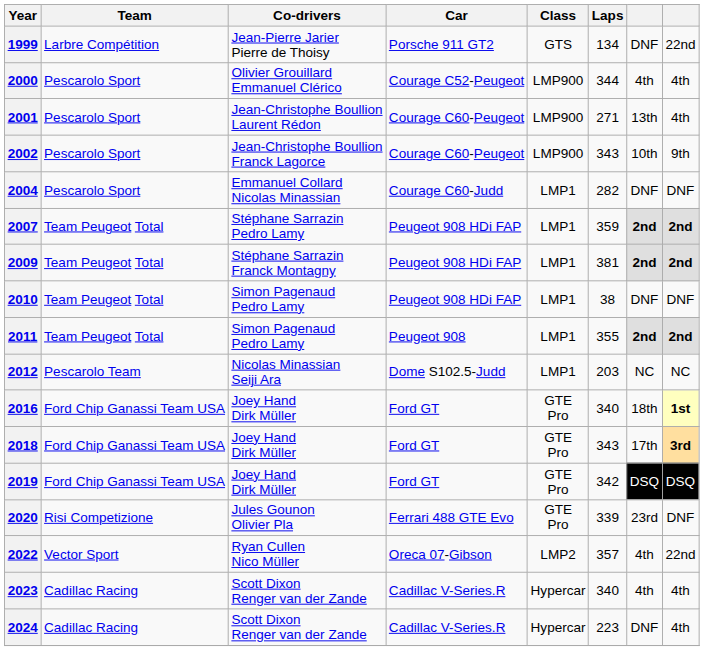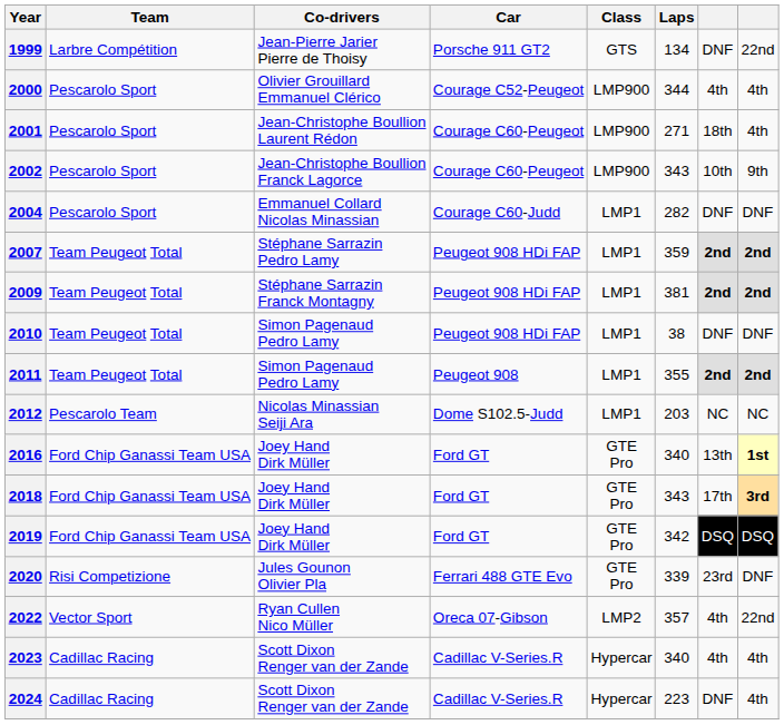 <table class="wikitable" style="text-align:center; font-size:90%">
 <tr>
 <th>Year</th>
 <th>Team</th>
 <th>Co-drivers</th>
 <th>Car</th>
 <th>Class</th>
 <th>Laps</th>
 <th></th>
 <th></th>
 </tr>
 <tr>
 <th><a href='#'>1999</a></th>
 <td align="left"nowrap> <a href='#'>Larbre Compétition</a></td>
 <td align="left"nowrap> <a href='#'>Jean-Pierre Jarier</a><br> Pierre de Thoisy</td>
 <td align="left"nowrap><a href='#'>Porsche 911 GT2</a></td>
 <td>GTS</td>
 <td>134</td>
 <td>DNF</td>
 <td>22nd</td>
 </tr>
 <tr>
 <th><a href='#'>2000</a></th>
 <td align="left"nowrap> <a href='#'>Pescarolo Sport</a></td>
 <td align="left"nowrap> <a href='#'>Olivier Grouillard</a><br> <a href='#'>Emmanuel Clérico</a></td>
 <td align="left"nowrap><a href='#'>Courage C52</a>-<a href='#'>Peugeot</a></td>
 <td>LMP900</td>
 <td>344</td>
 <td>4th</td>
 <td>4th</td>
 </tr>
 <tr>
 <th><a href='#'>2001</a></th>
 <td align="left"nowrap> <a href='#'>Pescarolo Sport</a></td>
 <td align="left"nowrap> <a href='#'>Jean-Christophe Boullion</a><br> <a href='#'>Laurent Rédon</a></td>
 <td align="left"nowrap><a href='#'>Courage C60</a>-<a href='#'>Peugeot</a></td>
 <td>LMP900</td>
 <td>271</td>
-<td>13th</td>
+<td>18th</td>
 <td>4th</td>
 </tr>
 <tr>
 <th><a href='#'>2002</a></th>
 <td align="left"nowrap> <a href='#'>Pescarolo Sport</a></td>
 <td align="left"nowrap> <a href='#'>Jean-Christophe Boullion</a><br> <a href='#'>Franck Lagorce</a></td>
 <td align="left"nowrap><a href='#'>Courage C60</a>-<a href='#'>Peugeot</a></td>
 <td>LMP900</td>
 <td>343</td>
 <td>10th</td>
 <td>9th</td>
 </tr>
 <tr>
 <th><a href='#'>2004</a></th>
 <td align="left"nowrap> <a href='#'>Pescarolo Sport</a></td>
 <td align="left"nowrap> <a href='#'>Emmanuel Collard</a><br> <a href='#'>Nicolas Minassian</a></td>
 <td align="left"nowrap><a href='#'>Courage C60</a>-<a href='#'>Judd</a></td>
 <td>LMP1</td>
 <td>282</td>
 <td>DNF</td>
 <td>DNF</td>
 </tr>
 <tr>
 <th><a href='#'>2007</a></th>
 <td align="left"nowrap> <a href='#'>Team Peugeot</a> <a href='#'>Total</a></td>
 <td align="left"nowrap> <a href='#'>Stéphane Sarrazin</a><br> <a href='#'>Pedro Lamy</a></td>
 <td align="left"nowrap><a href='#'>Peugeot 908 HDi FAP</a></td>
 <td>LMP1</td>
 <td>359</td>
 <td style="background:#DFDFDF;"><strong>2nd</strong></td>
 <td style="background:#DFDFDF;"><strong>2nd</strong></td>
 </tr>
 <tr>
 <th><a href='#'>2009</a></th>
 <td align="left"nowrap> <a href='#'>Team Peugeot</a> <a href='#'>Total</a></td>
 <td align="left"nowrap> <a href='#'>Stéphane Sarrazin</a><br> <a href='#'>Franck Montagny</a></td>
 <td align="left"nowrap><a href='#'>Peugeot 908 HDi FAP</a></td>
 <td>LMP1</td>
 <td>381</td>
 <td style="background:#DFDFDF;"><strong>2nd</strong></td>
 <td style="background:#DFDFDF;"><strong>2nd</strong></td>
 </tr>
 <tr>
 <th><a href='#'>2010</a></th>
 <td align="left"nowrap> <a href='#'>Team Peugeot</a> <a href='#'>Total</a></td>
 <td align="left"nowrap> <a href='#'>Simon Pagenaud</a><br> <a href='#'>Pedro Lamy</a></td>
 <td align="left"nowrap><a href='#'>Peugeot 908 HDi FAP</a></td>
 <td>LMP1</td>
 <td>38</td>
 <td>DNF</td>
 <td>DNF</td>
 </tr>
 <tr>
 <th><a href='#'>2011</a></th>
 <td align="left"nowrap> <a href='#'>Team Peugeot</a> <a href='#'>Total</a></td>
 <td align="left"nowrap> <a href='#'>Simon Pagenaud</a><br> <a href='#'>Pedro Lamy</a></td>
 <td align="left"nowrap><a href='#'>Peugeot 908</a></td>
 <td>LMP1</td>
 <td>355</td>
 <td style="background:#DFDFDF;"><strong>2nd</strong></td>
 <td style="background:#DFDFDF;"><strong>2nd</strong></td>
 </tr>
 <tr>
 <th><a href='#'>2012</a></th>
 <td align="left"nowrap> <a href='#'>Pescarolo Team</a></td>
 <td align="left"nowrap> <a href='#'>Nicolas Minassian</a><br> <a href='#'>Seiji Ara</a></td>
 <td align="left"nowrap><a href='#'>Dome</a> S102.5-<a href='#'>Judd</a></td>
 <td>LMP1</td>
 <td>203</td>
 <td>NC</td>
 <td>NC</td>
 </tr>
 <tr>
 <th><a href='#'>2016</a></th>
 <td align="left"nowrap> <a href='#'>Ford Chip Ganassi Team USA</a></td>
 <td align="left"nowrap> <a href='#'>Joey Hand</a><br> <a href='#'>Dirk Müller</a></td>
 <td align="left"nowrap><a href='#'>Ford GT</a></td>
 <td>GTE<br>Pro</td>
 <td>340</td>
-<td>18th</td>
+<td>13th</td>
 <td style="background:#FFFFBF;"><strong>1st</strong></td>
 </tr>
 <tr>
 <th><a href='#'>2018</a></th>
 <td align="left"nowrap> <a href='#'>Ford Chip Ganassi Team USA</a></td>
 <td align="left"nowrap> <a href='#'>Joey Hand</a><br> <a href='#'>Dirk Müller</a></td>
 <td align="left"nowrap><a href='#'>Ford GT</a></td>
 <td>GTE<br>Pro</td>
 <td>343</td>
 <td>17th</td>
 <td style="background:#FFDF9F;"><strong>3rd</strong></td>
 </tr>
 <tr>
 <th><a href='#'>2019</a></th>
 <td align="left"nowrap> <a href='#'>Ford Chip Ganassi Team USA</a></td>
 <td align="left"nowrap> <a href='#'>Joey Hand</a><br> <a href='#'>Dirk Müller</a></td>
 <td align="left"nowrap><a href='#'>Ford GT</a></td>
 <td>GTE<br>Pro</td>
 <td>342</td>
 <td style="background:#000000; color:white">DSQ</td>
 <td style="background:#000000; color:white">DSQ</td>
 </tr>
 <tr>
 <th><a href='#'>2020</a></th>
 <td align="left"nowrap> <a href='#'>Risi Competizione</a></td>
 <td align="left"nowrap> <a href='#'>Jules Gounon</a><br> <a href='#'>Olivier Pla</a></td>
 <td align="left"nowrap><a href='#'>Ferrari 488 GTE Evo</a></td>
 <td>GTE<br>Pro</td>
 <td>339</td>
 <td>23rd</td>
 <td>DNF</td>
 </tr>
 <tr>
 <th><a href='#'>2022</a></th>
 <td align="left"nowrap> <a href='#'>Vector Sport</a></td>
 <td align="left"nowrap> <a href='#'>Ryan Cullen</a><br> <a href='#'>Nico Müller</a></td>
 <td align="left"nowrap><a href='#'>Oreca 07</a>-<a href='#'>Gibson</a></td>
 <td>LMP2</td>
 <td>357</td>
 <td>4th</td>
 <td>22nd</td>
 </tr>
 <tr>
 <th><a href='#'>2023</a></th>
 <td align="left"nowrap> <a href='#'>Cadillac Racing</a></td>
 <td align="left"nowrap> <a href='#'>Scott Dixon</a><br> <a href='#'>Renger van der Zande</a></td>
 <td align="left"nowrap><a href='#'>Cadillac V-Series.R</a></td>
 <td>Hypercar</td>
 <td>340</td>
 <td>4th</td>
 <td>4th</td>
 </tr>
 <tr>
 <th><a href='#'>2024</a></th>
 <td align="left"nowrap> <a href='#'>Cadillac Racing</a></td>
 <td align="left"nowrap> <a href='#'>Scott Dixon</a><br> <a href='#'>Renger van der Zande</a></td>
 <td align="left"nowrap><a href='#'>Cadillac V-Series.R</a></td>
 <td>Hypercar</td>
 <td>223</td>
 <td>DNF</td>
 <td>4th</td>
 </tr>
 <tr>
 </tr>
 </table>
